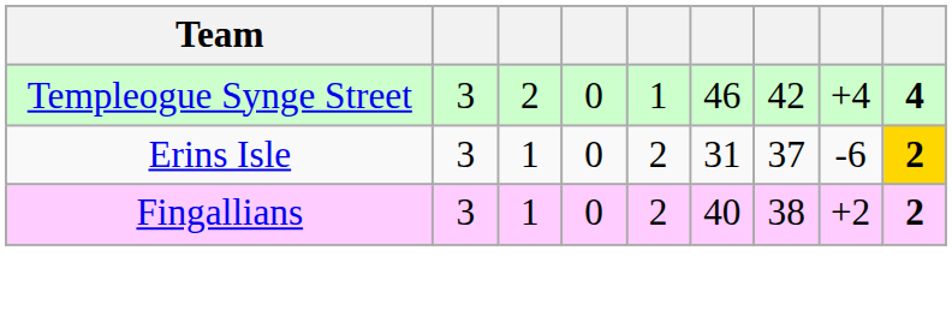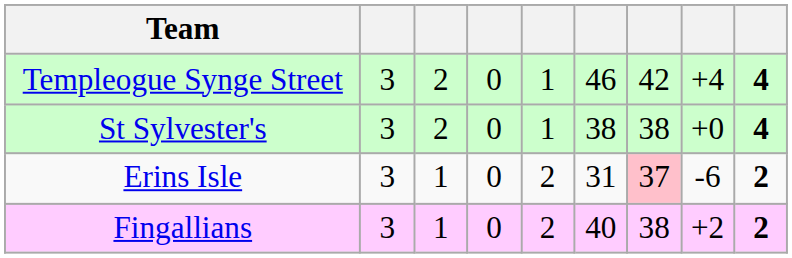 <table class="wikitable" style="text-align:center">
 <tr>
 <th style="width:175px;">Team</th>
 <th width="20"></th>
 <th width="20"></th>
 <th width="20"></th>
 <th width="20"></th>
 <th width="20"></th>
 <th width="20"></th>
 <th width="20"></th>
 <th width="20"></th>
 </tr>
 <tr style="background:#cfc;">
 <td><a href='#'>Templeogue Synge Street</a></td>
 <td>3</td>
 <td>2</td>
 <td>0</td>
 <td>1</td>
 <td>46</td>
 <td>42</td>
 <td>+4</td>
 <td><strong>4</strong></td>
 </tr>
+<tr style="background:#cfc;">
+<td><a href='#'>St Sylvester's</a></td>
+<td>3</td>
+<td>2</td>
+<td>0</td>
+<td>1</td>
+<td>38</td>
+<td>38</td>
+<td>+0</td>
+<td><strong>4</strong></td>
+</tr>
 <tr>
 <td><a href='#'>Erins Isle</a></td>
 <td>3</td>
 <td>1</td>
 <td>0</td>
 <td>2</td>
 <td>31</td>
-<td>37</td>
+<td style="background: pink;">37</td>
 <td>-6</td>
-<td style="background: gold;"><strong>2</strong></td>
+<td><strong>2</strong></td>
 </tr>
 <tr style="background:#fcf;">
 <td><a href='#'>Fingallians</a></td>
 <td>3</td>
 <td>1</td>
 <td>0</td>
 <td>2</td>
 <td>40</td>
 <td>38</td>
 <td>+2</td>
 <td><strong>2</strong></td>
 </tr>
 </table>
